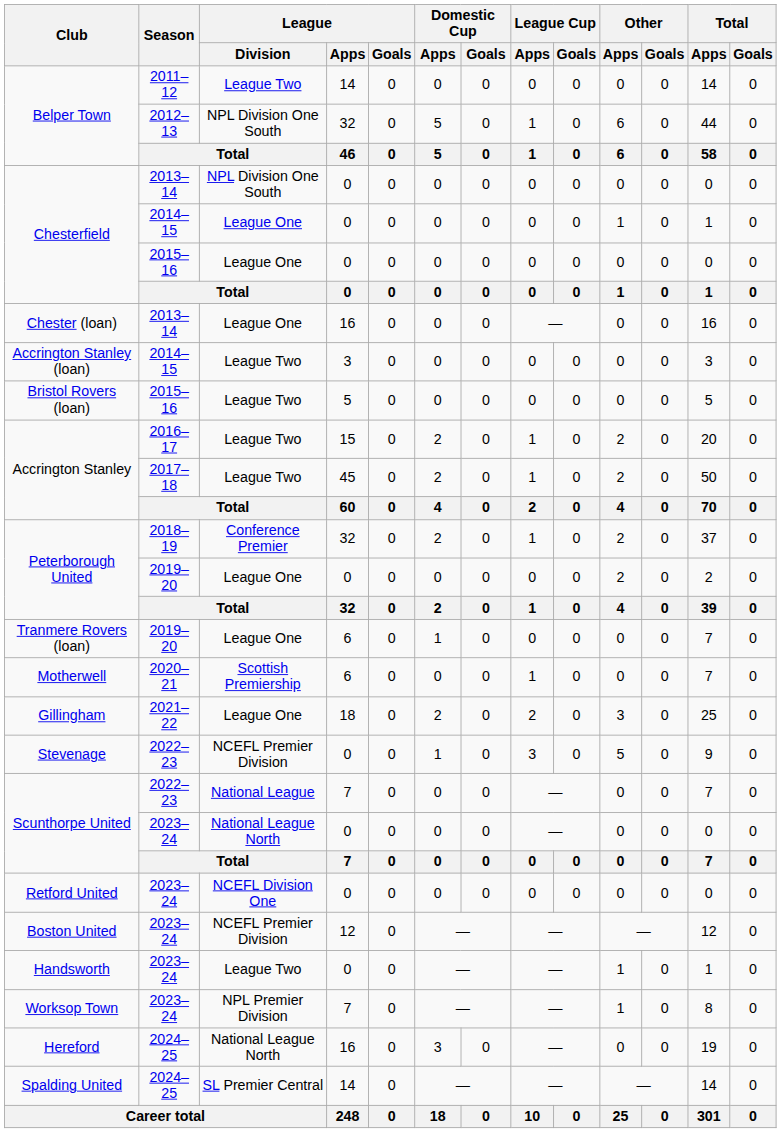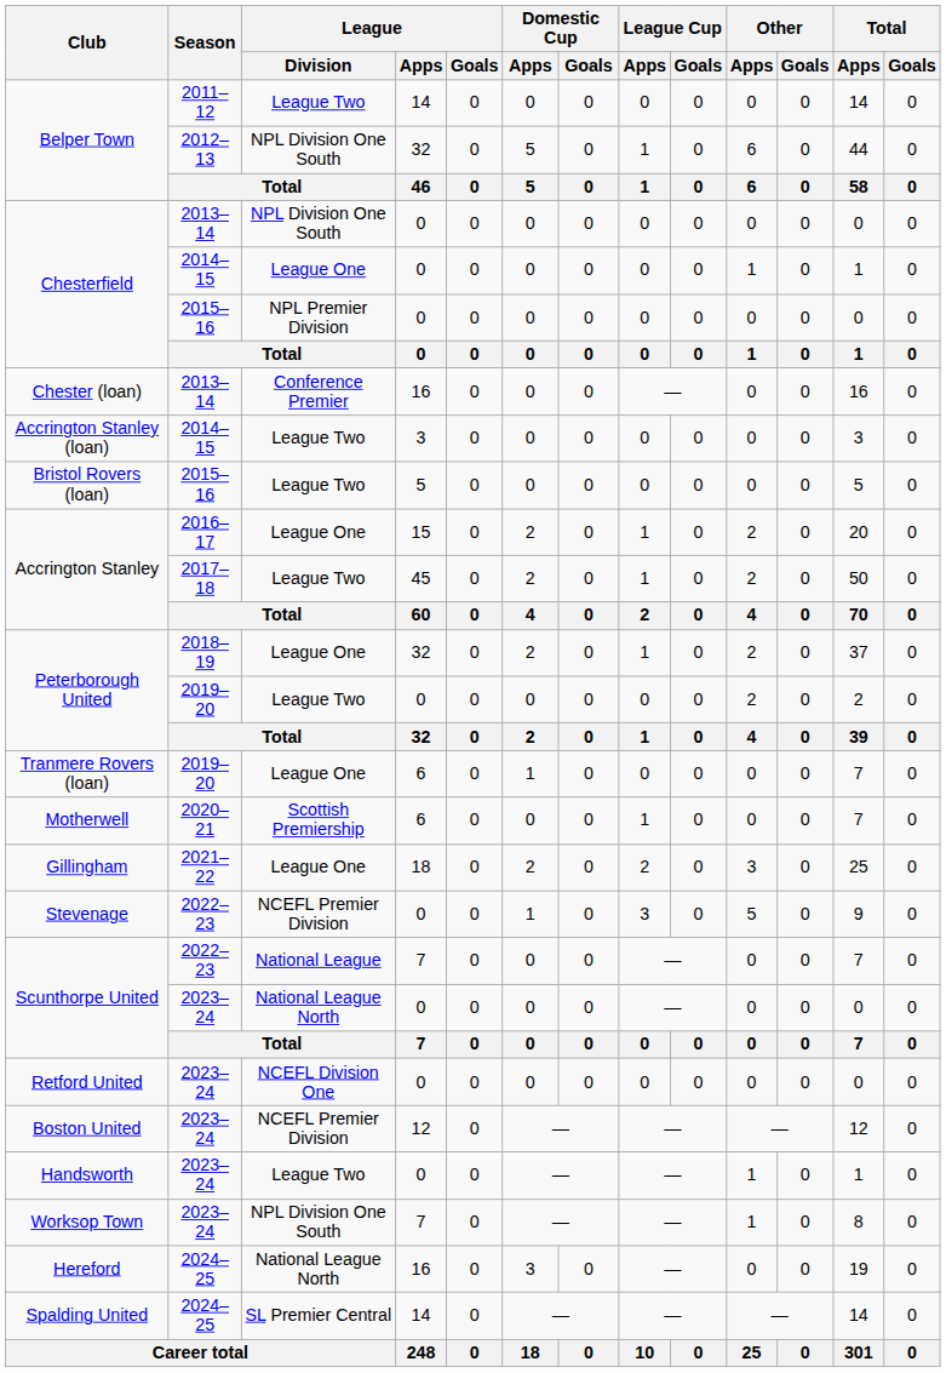 <table class="wikitable" style="text-align: center;">
 <tr>
 <th rowspan="2">Club</th>
 <th rowspan="2">Season</th>
 <th colspan="3">League</th>
 <th colspan="2">Domestic Cup</th>
 <th colspan="2">League Cup</th>
 <th colspan="2">Other</th>
 <th colspan="2">Total</th>
 </tr>
 <tr>
 <th>Division</th>
 <th>Apps</th>
 <th>Goals</th>
 <th>Apps</th>
 <th>Goals</th>
 <th>Apps</th>
 <th>Goals</th>
 <th>Apps</th>
 <th>Goals</th>
 <th>Apps</th>
 <th>Goals</th>
 </tr>
 <tr>
 <td rowspan="3"><a href='#'>Belper Town</a></td>
 <td><a href='#'>2011–12</a></td>
 <td><a href='#'>League Two</a></td>
 <td>14</td>
 <td>0</td>
 <td>0</td>
 <td>0</td>
 <td>0</td>
 <td>0</td>
 <td>0</td>
 <td>0</td>
 <td>14</td>
 <td>0</td>
 </tr>
 <tr>
 <td><a href='#'>2012–13</a></td>
 <td>NPL Division One South</td>
 <td>32</td>
 <td>0</td>
 <td>5</td>
 <td>0</td>
 <td>1</td>
 <td>0</td>
 <td>6</td>
 <td>0</td>
 <td>44</td>
 <td>0</td>
 </tr>
 <tr>
 <th colspan="2">Total</th>
 <th>46</th>
 <th>0</th>
 <th>5</th>
 <th>0</th>
 <th>1</th>
 <th>0</th>
 <th>6</th>
 <th>0</th>
 <th>58</th>
 <th>0</th>
 </tr>
 <tr>
 <td rowspan="4"><a href='#'>Chesterfield</a></td>
 <td><a href='#'>2013–14</a></td>
 <td><a href='#'>NPL</a> Division One South</td>
 <td>0</td>
 <td>0</td>
 <td>0</td>
 <td>0</td>
 <td>0</td>
 <td>0</td>
 <td>0</td>
 <td>0</td>
 <td>0</td>
 <td>0</td>
 </tr>
 <tr>
 <td><a href='#'>2014–15</a></td>
 <td><a href='#'>League One</a></td>
 <td>0</td>
 <td>0</td>
 <td>0</td>
 <td>0</td>
 <td>0</td>
 <td>0</td>
 <td>1</td>
 <td>0</td>
 <td>1</td>
 <td>0</td>
 </tr>
 <tr>
 <td><a href='#'>2015–16</a></td>
-<td>League One</td>
+<td>NPL Premier Division</td>
 <td>0</td>
 <td>0</td>
 <td>0</td>
 <td>0</td>
 <td>0</td>
 <td>0</td>
 <td>0</td>
 <td>0</td>
 <td>0</td>
 <td>0</td>
 </tr>
 <tr>
 <th colspan="2">Total</th>
 <th>0</th>
 <th>0</th>
 <th>0</th>
 <th>0</th>
 <th>0</th>
 <th>0</th>
 <th>1</th>
 <th>0</th>
 <th>1</th>
 <th>0</th>
 </tr>
 <tr>
 <td><a href='#'>Chester</a> (loan)</td>
 <td><a href='#'>2013–14</a></td>
-<td>League One</td>
+<td><a href='#'>Conference Premier</a></td>
 <td>16</td>
 <td>0</td>
 <td>0</td>
 <td>0</td>
 <td colspan="2">—</td>
 <td>0</td>
 <td>0</td>
 <td>16</td>
 <td>0</td>
 </tr>
 <tr>
 <td><a href='#'>Accrington Stanley</a> (loan)</td>
 <td><a href='#'>2014–15</a></td>
 <td>League Two</td>
 <td>3</td>
 <td>0</td>
 <td>0</td>
 <td>0</td>
 <td>0</td>
 <td>0</td>
 <td>0</td>
 <td>0</td>
 <td>3</td>
 <td>0</td>
 </tr>
 <tr>
 <td><a href='#'>Bristol Rovers</a> (loan)</td>
 <td><a href='#'>2015–16</a></td>
 <td>League Two</td>
 <td>5</td>
 <td>0</td>
 <td>0</td>
 <td>0</td>
 <td>0</td>
 <td>0</td>
 <td>0</td>
 <td>0</td>
 <td>5</td>
 <td>0</td>
 </tr>
 <tr>
 <td rowspan="3">Accrington Stanley</td>
 <td><a href='#'>2016–17</a></td>
-<td>League Two</td>
+<td>League One</td>
 <td>15</td>
 <td>0</td>
 <td>2</td>
 <td>0</td>
 <td>1</td>
 <td>0</td>
 <td>2</td>
 <td>0</td>
 <td>20</td>
 <td>0</td>
 </tr>
 <tr>
 <td><a href='#'>2017–18</a></td>
 <td>League Two</td>
 <td>45</td>
 <td>0</td>
 <td>2</td>
 <td>0</td>
 <td>1</td>
 <td>0</td>
 <td>2</td>
 <td>0</td>
 <td>50</td>
 <td>0</td>
 </tr>
 <tr>
 <th colspan="2">Total</th>
 <th>60</th>
 <th>0</th>
 <th>4</th>
 <th>0</th>
 <th>2</th>
 <th>0</th>
 <th>4</th>
 <th>0</th>
 <th>70</th>
 <th>0</th>
 </tr>
 <tr>
 <td rowspan=3><a href='#'>Peterborough United</a></td>
 <td><a href='#'>2018–19</a></td>
-<td><a href='#'>Conference Premier</a></td>
+<td>League One</td>
 <td>32</td>
 <td>0</td>
 <td>2</td>
 <td>0</td>
 <td>1</td>
 <td>0</td>
 <td>2</td>
 <td>0</td>
 <td>37</td>
 <td>0</td>
 </tr>
 <tr>
 <td><a href='#'>2019–20</a></td>
-<td>League One</td>
+<td>League Two</td>
 <td>0</td>
 <td>0</td>
 <td>0</td>
 <td>0</td>
 <td>0</td>
 <td>0</td>
 <td>2</td>
 <td>0</td>
 <td>2</td>
 <td>0</td>
 </tr>
 <tr>
 <th colspan=2>Total</th>
 <th>32</th>
 <th>0</th>
 <th>2</th>
 <th>0</th>
 <th>1</th>
 <th>0</th>
 <th>4</th>
 <th>0</th>
 <th>39</th>
 <th>0</th>
 </tr>
 <tr>
 <td><a href='#'>Tranmere Rovers</a> (loan)</td>
 <td><a href='#'>2019–20</a></td>
 <td>League One</td>
 <td>6</td>
 <td>0</td>
 <td>1</td>
 <td>0</td>
 <td>0</td>
 <td>0</td>
 <td>0</td>
 <td>0</td>
 <td>7</td>
 <td>0</td>
 </tr>
 <tr>
 <td><a href='#'>Motherwell</a></td>
 <td><a href='#'>2020–21</a></td>
 <td><a href='#'>Scottish Premiership</a></td>
 <td>6</td>
 <td>0</td>
 <td>0</td>
 <td>0</td>
 <td>1</td>
 <td>0</td>
 <td>0</td>
 <td>0</td>
 <td>7</td>
 <td>0</td>
 </tr>
 <tr>
 <td><a href='#'>Gillingham</a></td>
 <td><a href='#'>2021–22</a></td>
 <td>League One</td>
 <td>18</td>
 <td>0</td>
 <td>2</td>
 <td>0</td>
 <td>2</td>
 <td>0</td>
 <td>3</td>
 <td>0</td>
 <td>25</td>
 <td>0</td>
 </tr>
 <tr>
 <td><a href='#'>Stevenage</a></td>
 <td><a href='#'>2022–23</a></td>
 <td>NCEFL Premier Division</td>
 <td>0</td>
 <td>0</td>
 <td>1</td>
 <td>0</td>
 <td>3</td>
 <td>0</td>
 <td>5</td>
 <td>0</td>
 <td>9</td>
 <td>0</td>
 </tr>
 <tr>
 <td rowspan=3><a href='#'>Scunthorpe United</a></td>
 <td><a href='#'>2022–23</a></td>
 <td><a href='#'>National League</a></td>
 <td>7</td>
 <td>0</td>
 <td>0</td>
 <td>0</td>
 <td colspan="2">—</td>
 <td>0</td>
 <td>0</td>
 <td>7</td>
 <td>0</td>
 </tr>
 <tr>
 <td><a href='#'>2023–24</a></td>
 <td><a href='#'>National League North</a></td>
 <td>0</td>
 <td>0</td>
 <td>0</td>
 <td>0</td>
 <td colspan="2">—</td>
 <td>0</td>
 <td>0</td>
 <td>0</td>
 <td>0</td>
 </tr>
 <tr>
 <th colspan="2">Total</th>
 <th>7</th>
 <th>0</th>
 <th>0</th>
 <th>0</th>
 <th>0</th>
 <th>0</th>
 <th>0</th>
 <th>0</th>
 <th>7</th>
 <th>0</th>
 </tr>
 <tr>
 <td><a href='#'>Retford United</a></td>
 <td><a href='#'>2023–24</a></td>
 <td><a href='#'>NCEFL Division One</a></td>
 <td>0</td>
 <td>0</td>
 <td>0</td>
 <td>0</td>
 <td>0</td>
 <td>0</td>
 <td>0</td>
 <td>0</td>
 <td>0</td>
 <td>0</td>
 </tr>
 <tr>
 <td><a href='#'>Boston United</a></td>
 <td><a href='#'>2023–24</a></td>
 <td>NCEFL Premier Division</td>
 <td>12</td>
 <td>0</td>
 <td colspan="2">—</td>
 <td colspan="2">—</td>
 <td colspan="2">—</td>
 <td>12</td>
 <td>0</td>
 </tr>
 <tr>
 <td><a href='#'>Handsworth</a></td>
 <td><a href='#'>2023–24</a></td>
 <td>League Two</td>
 <td>0</td>
 <td>0</td>
 <td colspan="2">—</td>
 <td colspan="2">—</td>
 <td>1</td>
 <td>0</td>
 <td>1</td>
 <td>0</td>
 </tr>
 <tr>
 <td><a href='#'>Worksop Town</a></td>
 <td><a href='#'>2023–24</a></td>
-<td>NPL Premier Division</td>
+<td>NPL Division One South</td>
 <td>7</td>
 <td>0</td>
 <td colspan="2">—</td>
 <td colspan="2">—</td>
 <td>1</td>
 <td>0</td>
 <td>8</td>
 <td>0</td>
 </tr>
 <tr>
 <td><a href='#'>Hereford</a></td>
 <td><a href='#'>2024–25</a></td>
 <td>National League North</td>
 <td>16</td>
 <td>0</td>
 <td>3</td>
 <td>0</td>
 <td colspan="2">—</td>
 <td>0</td>
 <td>0</td>
 <td>19</td>
 <td>0</td>
 </tr>
 <tr>
 <td><a href='#'>Spalding United</a></td>
 <td><a href='#'>2024–25</a></td>
 <td><a href='#'>SL</a> Premier Central</td>
 <td>14</td>
 <td>0</td>
 <td colspan="2">—</td>
 <td colspan="2">—</td>
 <td colspan="2">—</td>
 <td>14</td>
 <td>0</td>
 </tr>
 <tr>
 <th colspan="3">Career total</th>
 <th>248</th>
 <th>0</th>
 <th>18</th>
 <th>0</th>
 <th>10</th>
 <th>0</th>
 <th>25</th>
 <th>0</th>
 <th>301</th>
 <th>0</th>
 </tr>
 </table>
